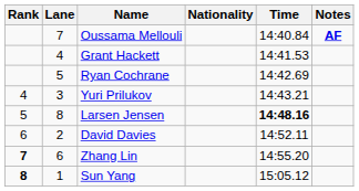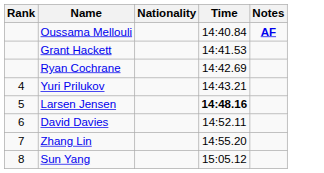 <table class='wikitable sortable' style='text-align:center'>
 <tr>
 <th>Rank</th>
-<th>Lane</th>
 <th>Name</th>
 <th>Nationality</th>
 <th>Time</th>
 <th>Notes</th>
 </tr>
 <tr>
 <td></td>
-<td>7</td>
 <td align=left><a href='#'>Oussama Mellouli</a></td>
 <td align=left></td>
 <td>14:40.84</td>
 <td><strong><a href='#'>AF</a></strong></td>
 </tr>
 <tr>
 <td></td>
-<td>4</td>
 <td align=left><a href='#'>Grant Hackett</a></td>
 <td align=left></td>
 <td>14:41.53</td>
 <td></td>
 </tr>
 <tr>
 <td></td>
-<td>5</td>
 <td align=left><a href='#'>Ryan Cochrane</a></td>
 <td align=left></td>
 <td>14:42.69</td>
 <td></td>
 </tr>
 <tr>
 <td>4</td>
-<td>3</td>
 <td align=left><a href='#'>Yuri Prilukov</a></td>
 <td align=left></td>
 <td>14:43.21</td>
 <td></td>
 </tr>
 <tr>
 <td>5</td>
-<td>8</td>
 <td align=left><a href='#'>Larsen Jensen</a></td>
 <td align=left></td>
 <td><strong>14:48.16</strong></td>
 <td></td>
 </tr>
 <tr>
 <td>6</td>
-<td>2</td>
 <td align=left><a href='#'>David Davies</a></td>
 <td align=left></td>
 <td>14:52.11</td>
 <td></td>
 </tr>
 <tr>
-<td><strong>7</strong></td>
-<td>6</td>
+<td>7</td>
 <td align=left><a href='#'>Zhang Lin</a></td>
 <td align=left></td>
 <td>14:55.20</td>
 <td></td>
 </tr>
 <tr>
-<td><strong>8</strong></td>
-<td>1</td>
+<td>8</td>
 <td align=left><a href='#'>Sun Yang</a></td>
 <td align=left></td>
 <td>15:05.12</td>
 <td></td>
 </tr>
 </table>
